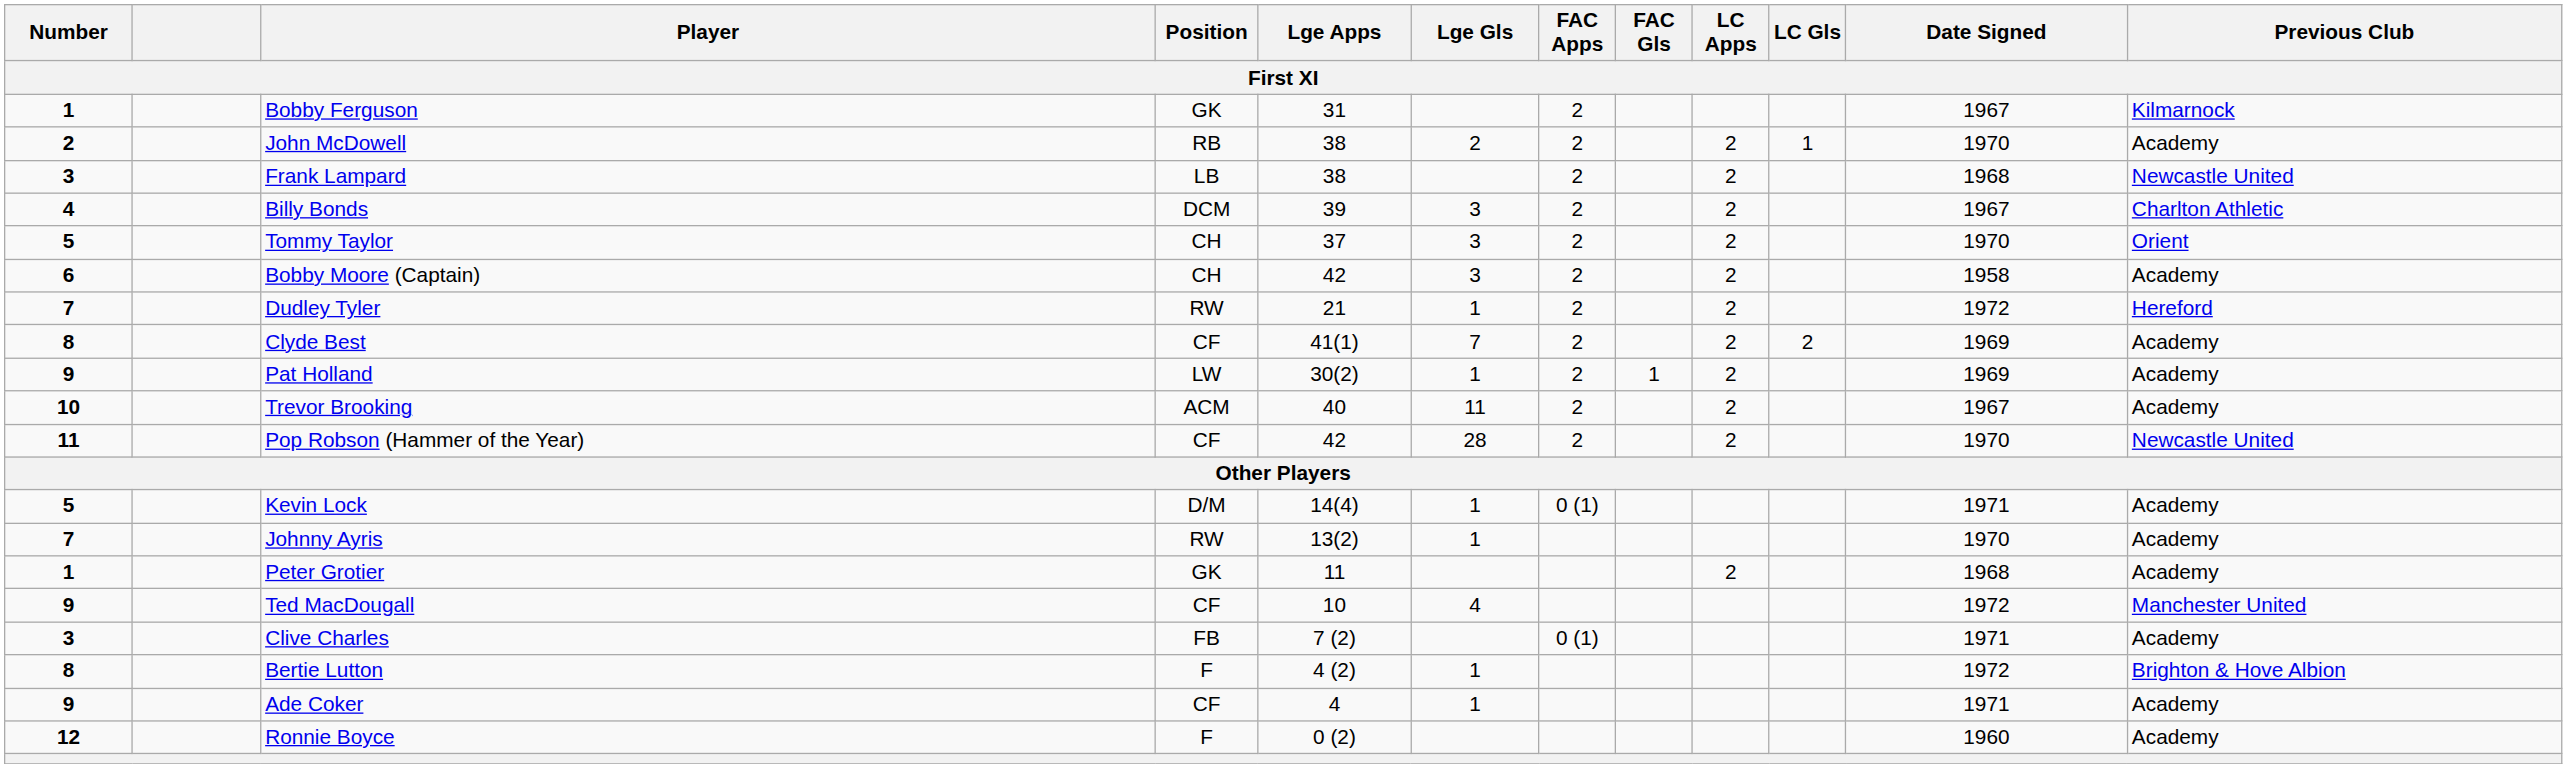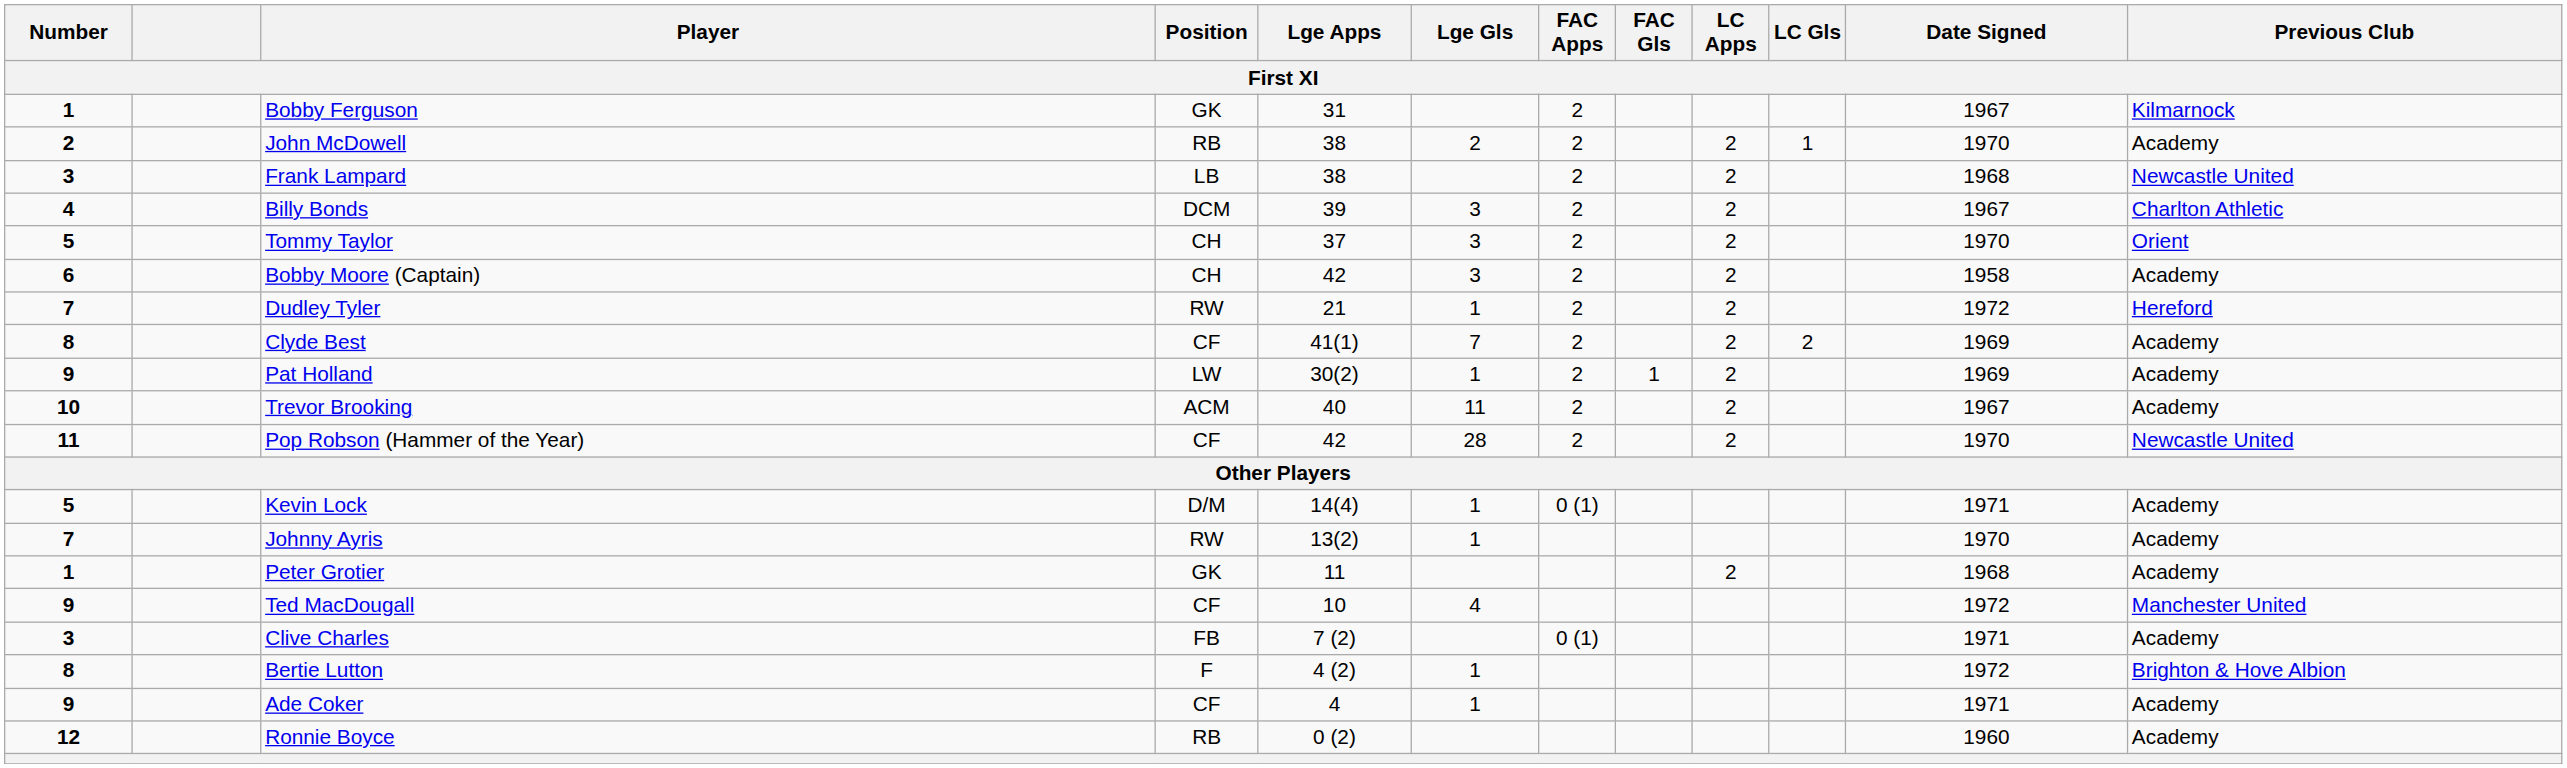 <table class="wikitable">
 <tr>
 <th width=5%>Number</th>
 <th width=5%></th>
 <th !width=15%>Player</th>
 <th width=4%>Position</th>
 <th width=6%>Lge Apps</th>
 <th width=5%>Lge Gls</th>
 <th width=3%>FAC Apps</th>
 <th width=3%>FAC Gls</th>
 <th width=3%>LC Apps</th>
 <th width=3%>LC Gls</th>
 <th width=11%>Date Signed</th>
 <th width=17%>Previous Club</th>
 </tr>
 <tr>
 <th colspan=12 bgcolor=#6fd6f5>First XI</th>
 </tr>
 <tr>
 <td align=center><strong>1</strong></td>
 <td align=center></td>
 <td><a href='#'>Bobby Ferguson</a></td>
 <td align=center>GK</td>
 <td align=center>31</td>
 <td align=center></td>
 <td align=center>2</td>
 <td align=center></td>
 <td align=center></td>
 <td align=center></td>
 <td align=center>1967</td>
 <td><a href='#'>Kilmarnock</a></td>
 </tr>
 <tr>
 <td align=center><strong>2</strong></td>
 <td align=center></td>
 <td><a href='#'>John McDowell</a></td>
 <td align=center>RB</td>
 <td align=center>38</td>
 <td align=center>2</td>
 <td align=center>2</td>
 <td align=center></td>
 <td align=center>2</td>
 <td align=center>1</td>
 <td align=center>1970</td>
 <td>Academy</td>
 </tr>
 <tr>
 <td align=center><strong>3</strong></td>
 <td align=center></td>
 <td><a href='#'>Frank Lampard</a></td>
 <td align=center>LB</td>
 <td align=center>38</td>
 <td align=center></td>
 <td align=center>2</td>
 <td align=center></td>
 <td align=center>2</td>
 <td align=center></td>
 <td align=center>1968</td>
 <td><a href='#'>Newcastle United</a></td>
 </tr>
 <tr>
 <td align=center><strong>4</strong></td>
 <td align=center></td>
 <td><a href='#'>Billy Bonds</a></td>
 <td align=center>DCM</td>
 <td align=center>39</td>
 <td align=center>3</td>
 <td align=center>2</td>
 <td align=center></td>
 <td align=center>2</td>
 <td align=center></td>
 <td align=center>1967</td>
 <td><a href='#'>Charlton Athletic</a></td>
 </tr>
 <tr>
 <td align=center><strong>5</strong></td>
 <td align=center></td>
 <td><a href='#'>Tommy Taylor</a></td>
 <td align=center>CH</td>
 <td align=center>37</td>
 <td align=center>3</td>
 <td align=center>2</td>
 <td align=center></td>
 <td align=center>2</td>
 <td align=center></td>
 <td align=center>1970</td>
 <td><a href='#'>Orient</a></td>
 </tr>
 <tr>
 <td align=center><strong>6</strong></td>
 <td align=center></td>
 <td><a href='#'>Bobby Moore</a> (Captain)</td>
 <td align=center>CH</td>
 <td align=center>42</td>
 <td align=center>3</td>
 <td align=center>2</td>
 <td align=center></td>
 <td align=center>2</td>
 <td align=center></td>
 <td align=center>1958</td>
 <td>Academy</td>
 </tr>
 <tr>
 <td align=center><strong>7</strong></td>
 <td align=center></td>
 <td><a href='#'>Dudley Tyler</a></td>
 <td align=center>RW</td>
 <td align=center>21</td>
 <td align=center>1</td>
 <td align=center>2</td>
 <td align=center></td>
 <td align=center>2</td>
 <td align=center></td>
 <td align=center>1972</td>
 <td><a href='#'>Hereford</a></td>
 </tr>
 <tr>
 <td align=center><strong>8</strong></td>
 <td align=center></td>
 <td><a href='#'>Clyde Best</a></td>
 <td align=center>CF</td>
 <td align=center>41(1)</td>
 <td align=center>7</td>
 <td align=center>2</td>
 <td align=center></td>
 <td align=center>2</td>
 <td align=center>2</td>
 <td align=center>1969</td>
 <td>Academy</td>
 </tr>
 <tr>
 <td align=center><strong>9</strong></td>
 <td align=center></td>
 <td><a href='#'>Pat Holland</a></td>
 <td align=center>LW</td>
 <td align=center>30(2)</td>
 <td align=center>1</td>
 <td align=center>2</td>
 <td align=center>1</td>
 <td align=center>2</td>
 <td align=center></td>
 <td align=center>1969</td>
 <td>Academy</td>
 </tr>
 <tr>
 <td align=center><strong>10</strong></td>
 <td align=center></td>
 <td><a href='#'>Trevor Brooking</a></td>
 <td align=center>ACM</td>
 <td align=center>40</td>
 <td align=center>11</td>
 <td align=center>2</td>
 <td align=center></td>
 <td align=center>2</td>
 <td align=center></td>
 <td align=center>1967</td>
 <td>Academy</td>
 </tr>
 <tr>
 <td align=center><strong>11</strong></td>
 <td align=center></td>
 <td><a href='#'>Pop Robson</a> (Hammer of the Year)</td>
 <td align=center>CF</td>
 <td align=center>42</td>
 <td align=center>28</td>
 <td align=center>2</td>
 <td align=center></td>
 <td align=center>2</td>
 <td align=center></td>
 <td align=center>1970</td>
 <td><a href='#'>Newcastle United</a></td>
 </tr>
 <tr>
 <th colspan=12 bgcolor=#6fd6f5>Other Players</th>
 </tr>
 <tr>
 <td align=center><strong>5</strong></td>
 <td align=center></td>
 <td><a href='#'>Kevin Lock</a></td>
 <td align=center>D/M</td>
 <td align=center>14(4)</td>
 <td align=center>1</td>
 <td align=center>0 (1)</td>
 <td align=center></td>
 <td align=center></td>
 <td align=center></td>
 <td align=center>1971</td>
 <td>Academy</td>
 </tr>
 <tr>
 <td align=center><strong>7</strong></td>
 <td align=center></td>
 <td><a href='#'>Johnny Ayris</a></td>
 <td align=center>RW</td>
 <td align=center>13(2)</td>
 <td align=center>1</td>
 <td align=center></td>
 <td align=center></td>
 <td align=center></td>
 <td align=center></td>
 <td align=center>1970</td>
 <td>Academy</td>
 </tr>
 <tr>
 <td align=center><strong>1</strong></td>
 <td align=center></td>
 <td><a href='#'>Peter Grotier</a></td>
 <td align=center>GK</td>
 <td align=center>11</td>
 <td align=center></td>
 <td align=center></td>
 <td align=center></td>
 <td align=center>2</td>
 <td align=center></td>
 <td align=center>1968</td>
 <td>Academy</td>
 </tr>
 <tr>
 <td align=center><strong>9</strong></td>
 <td align=center></td>
 <td><a href='#'>Ted MacDougall</a></td>
 <td align=center>CF</td>
 <td align=center>10</td>
 <td align=center>4</td>
 <td align=center></td>
 <td align=center></td>
 <td align=center></td>
 <td align=center></td>
 <td align=center>1972</td>
 <td><a href='#'>Manchester United</a></td>
 </tr>
 <tr>
 <td align=center><strong>3</strong></td>
 <td align=center></td>
 <td><a href='#'>Clive Charles</a></td>
 <td align=center>FB</td>
 <td align=center>7 (2)</td>
 <td align=center></td>
 <td align=center>0 (1)</td>
 <td align=center></td>
 <td align=center></td>
 <td align=center></td>
 <td align=center>1971</td>
 <td>Academy</td>
 </tr>
 <tr>
 <td align=center><strong>8</strong></td>
 <td align=center></td>
 <td><a href='#'>Bertie Lutton</a></td>
 <td align=center>F</td>
 <td align=center>4 (2)</td>
 <td align=center>1</td>
 <td align=center></td>
 <td align=center></td>
 <td align=center></td>
 <td align=center></td>
 <td align=center>1972</td>
 <td><a href='#'>Brighton & Hove Albion</a></td>
 </tr>
 <tr>
 <td align=center><strong>9</strong></td>
 <td align=center></td>
 <td><a href='#'>Ade Coker</a></td>
 <td align=center>CF</td>
 <td align=center>4</td>
 <td align=center>1</td>
 <td align=center></td>
 <td align=center></td>
 <td align=center></td>
 <td align=center></td>
 <td align=center>1971</td>
 <td>Academy</td>
 </tr>
 <tr>
 <td align=center><strong>12</strong></td>
 <td align=center></td>
 <td><a href='#'>Ronnie Boyce</a></td>
-<td align=center>F</td>
+<td align=center>RB</td>
 <td align=center>0 (2)</td>
 <td align=center></td>
 <td align=center></td>
 <td align=center></td>
 <td align=center></td>
 <td align=center></td>
 <td align=center>1960</td>
 <td>Academy</td>
 </tr>
 <tr>
 <th colspan=12 bgcolor=#6fd6f5></th>
 </tr>
 </table>
